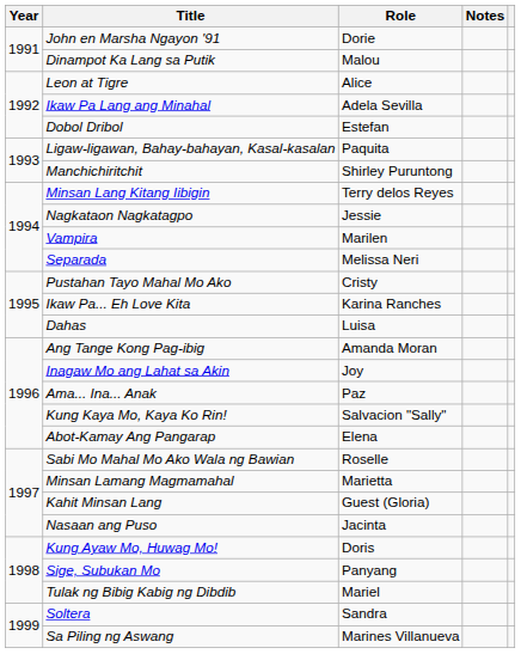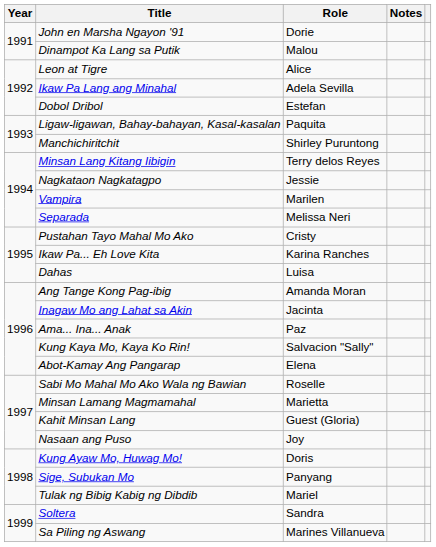 <table class="wikitable sortable plainrowheaders">
 <tr style="background:#ccc; text-align:center;">
 <th scope="col">Year</th>
 <th scope="col">Title</th>
 <th scope="col">Role</th>
 <th scope="col" class="unsortable">Notes</th>
 <th scope="col" class="unsortable"></th>
 </tr>
 <tr>
 <td rowspan="2">1991</td>
 <td><em>John en Marsha Ngayon '91</em></td>
 <td>Dorie</td>
 <td></td>
 <td></td>
 </tr>
 <tr>
 <td><em>Dinampot Ka Lang sa Putik</em></td>
 <td>Malou</td>
 <td></td>
 <td></td>
 </tr>
 <tr>
 <td rowspan="3">1992</td>
 <td><em>Leon at Tigre</em></td>
 <td>Alice</td>
 <td></td>
 <td></td>
 </tr>
 <tr>
 <td><em><a href='#'>Ikaw Pa Lang ang Minahal</a></em></td>
 <td>Adela Sevilla</td>
 <td></td>
 <td></td>
 </tr>
 <tr>
 <td><em>Dobol Dribol</em></td>
 <td>Estefan</td>
 <td></td>
 <td></td>
 </tr>
 <tr>
 <td rowspan="2">1993</td>
 <td><em>Ligaw-ligawan, Bahay-bahayan, Kasal-kasalan</em></td>
 <td>Paquita</td>
 <td></td>
 <td></td>
 </tr>
 <tr>
 <td><em>Manchichiritchit</em></td>
 <td>Shirley Puruntong</td>
 <td></td>
 <td></td>
 </tr>
 <tr>
 <td rowspan="4">1994</td>
 <td><em><a href='#'>Minsan Lang Kitang Iibigin</a></em></td>
 <td>Terry delos Reyes</td>
 <td></td>
 <td></td>
 </tr>
 <tr>
 <td><em>Nagkataon Nagkatagpo</em></td>
 <td>Jessie</td>
 <td></td>
 <td></td>
 </tr>
 <tr>
 <td><em><a href='#'>Vampira</a></em></td>
 <td>Marilen</td>
 <td></td>
 <td></td>
 </tr>
 <tr>
 <td><em><a href='#'>Separada</a></em></td>
 <td>Melissa Neri</td>
 <td></td>
 <td></td>
 </tr>
 <tr>
 <td rowspan="3">1995</td>
 <td><em>Pustahan Tayo Mahal Mo Ako</em></td>
 <td>Cristy</td>
 <td></td>
 <td></td>
 </tr>
 <tr>
 <td><em>Ikaw Pa... Eh Love Kita</em></td>
 <td>Karina Ranches</td>
 <td></td>
 <td></td>
 </tr>
 <tr>
 <td><em>Dahas</em></td>
 <td>Luisa</td>
 <td></td>
 <td></td>
 </tr>
 <tr>
 <td rowspan="5">1996</td>
 <td><em>Ang Tange Kong Pag-ibig</em></td>
 <td>Amanda Moran</td>
 <td></td>
 <td></td>
 </tr>
 <tr>
 <td><em><a href='#'>Inagaw Mo ang Lahat sa Akin</a></em></td>
-<td>Joy</td>
+<td>Jacinta</td>
 <td></td>
 <td></td>
 </tr>
 <tr>
 <td><em>Ama... Ina... Anak</em></td>
 <td>Paz</td>
 <td></td>
 <td></td>
 </tr>
 <tr>
 <td><em>Kung Kaya Mo, Kaya Ko Rin!</em></td>
 <td>Salvacion "Sally"</td>
 <td></td>
 <td></td>
 </tr>
 <tr>
 <td><em>Abot-Kamay Ang Pangarap</em></td>
 <td>Elena</td>
 <td></td>
 <td></td>
 </tr>
 <tr>
 <td rowspan="4">1997</td>
 <td><em>Sabi Mo Mahal Mo Ako Wala ng Bawian</em></td>
 <td>Roselle</td>
 <td></td>
 <td></td>
 </tr>
 <tr>
 <td><em>Minsan Lamang Magmamahal</em></td>
 <td>Marietta</td>
 <td></td>
 <td></td>
 </tr>
 <tr>
 <td><em>Kahit Minsan Lang</em></td>
 <td>Guest (Gloria)</td>
 <td></td>
 <td></td>
 </tr>
 <tr>
 <td><em>Nasaan ang Puso</em></td>
-<td>Jacinta</td>
+<td>Joy</td>
 <td></td>
 <td></td>
 </tr>
 <tr>
 <td rowspan="3">1998</td>
 <td><em><a href='#'>Kung Ayaw Mo, Huwag Mo!</a></em></td>
 <td>Doris</td>
 <td></td>
 <td></td>
 </tr>
 <tr>
 <td><em><a href='#'>Sige, Subukan Mo</a></em></td>
 <td>Panyang</td>
 <td></td>
 <td></td>
 </tr>
 <tr>
 <td><em>Tulak ng Bibig Kabig ng Dibdib</em></td>
 <td>Mariel</td>
 <td></td>
 <td></td>
 </tr>
 <tr>
 <td rowspan="2">1999</td>
 <td><em><a href='#'>Soltera</a></em></td>
 <td>Sandra</td>
 <td></td>
 <td></td>
 </tr>
 <tr>
 <td><em>Sa Piling ng Aswang</em></td>
 <td>Marines Villanueva</td>
 <td></td>
 <td></td>
 </tr>
 </table>
